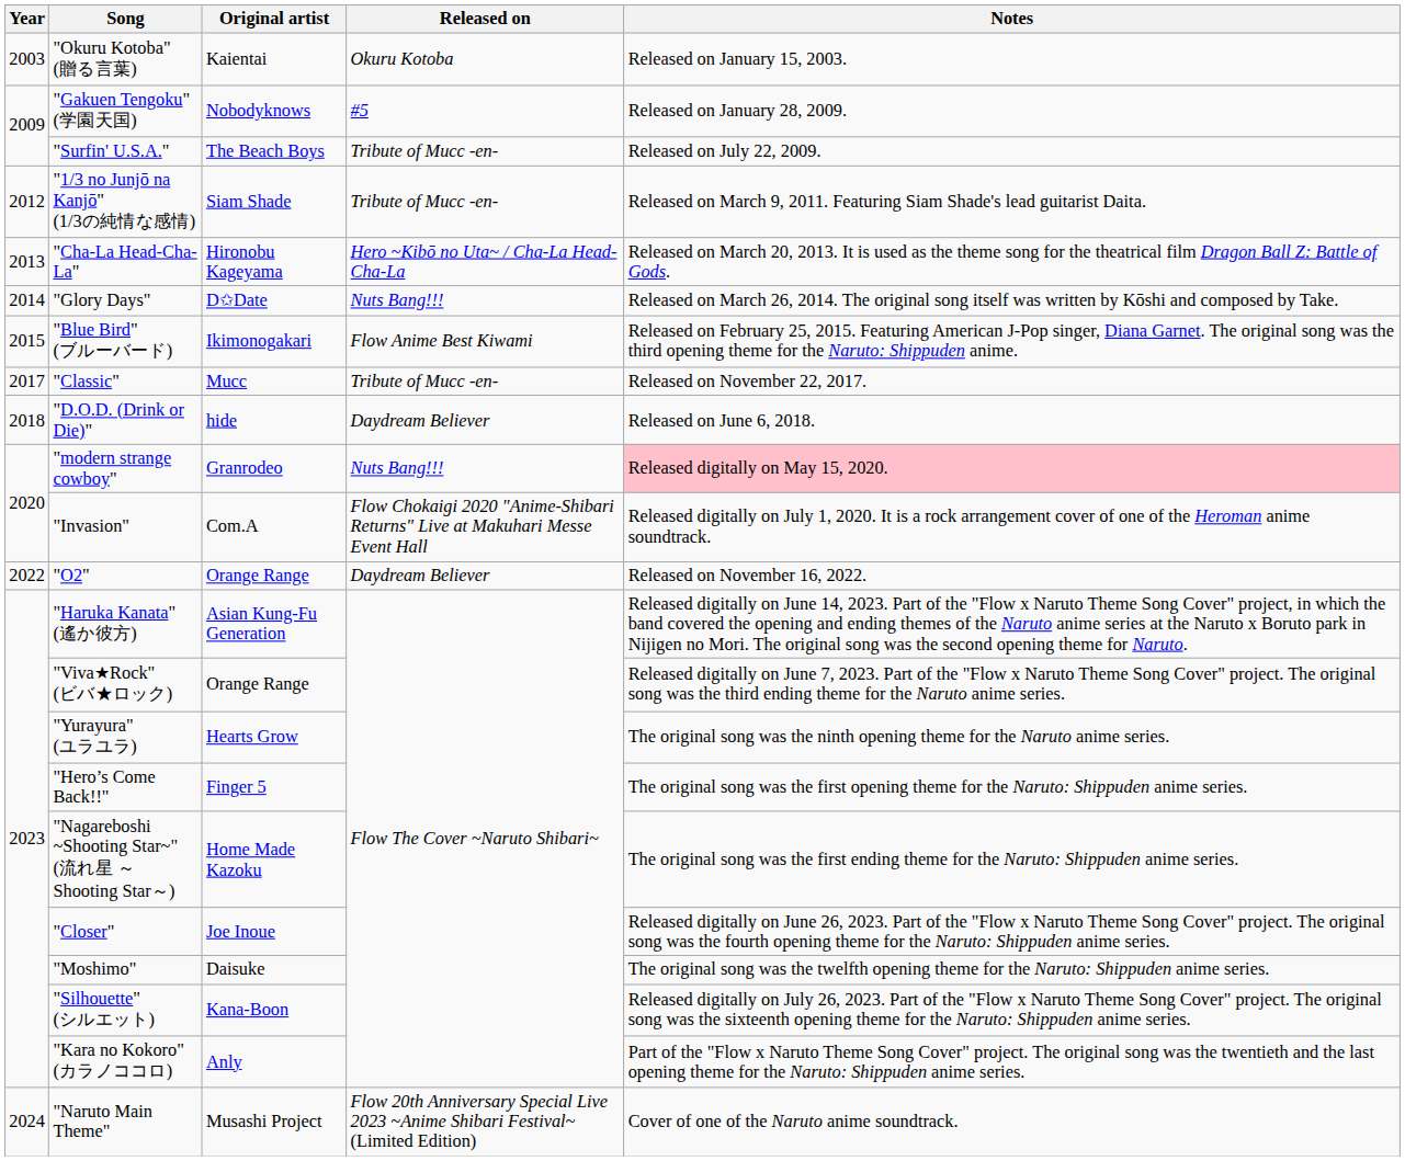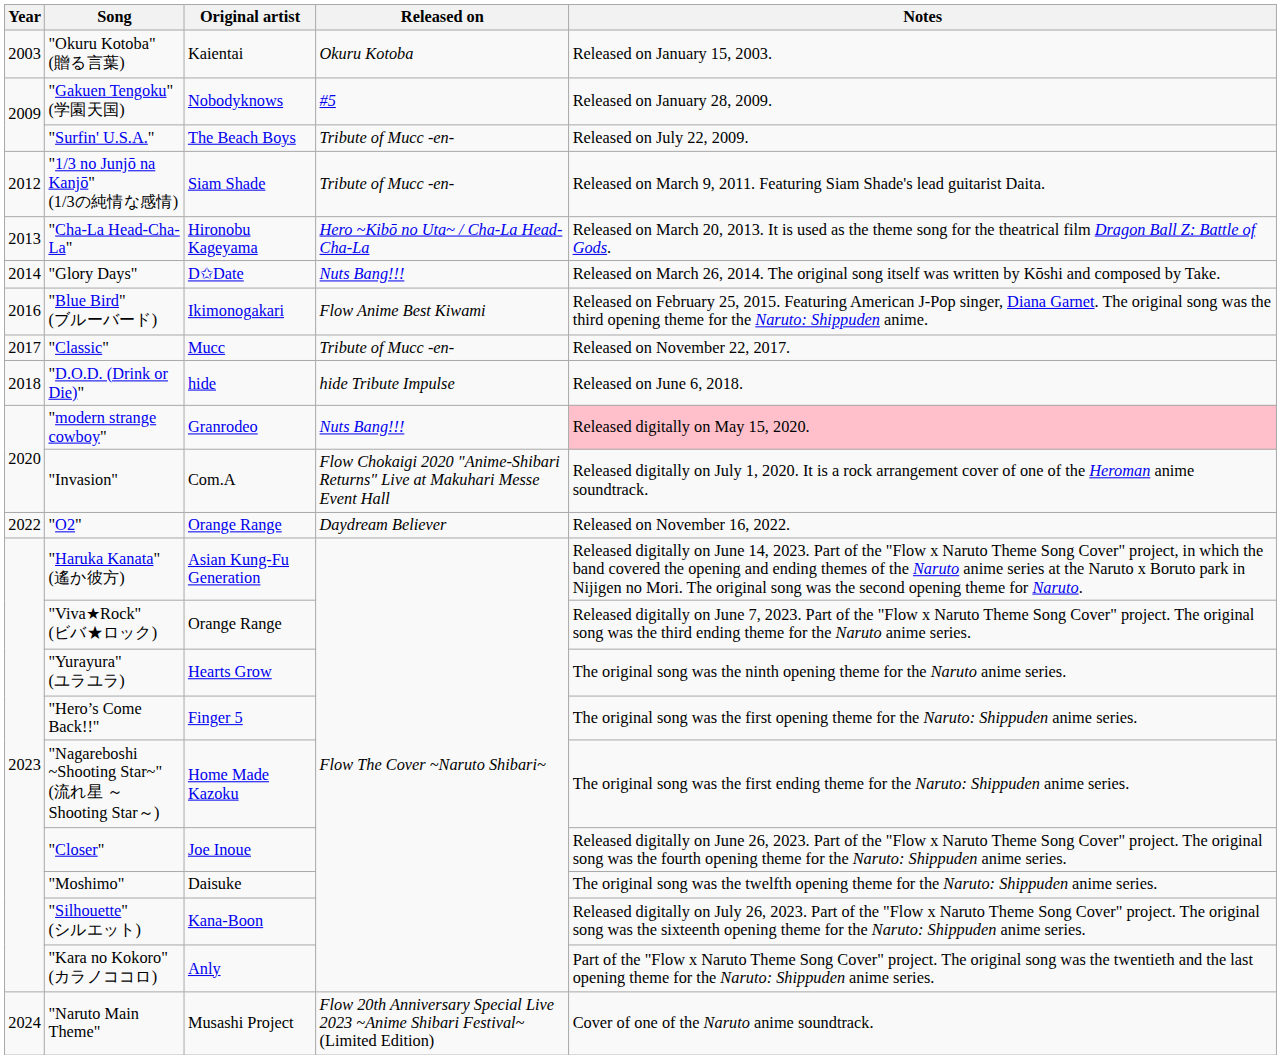 <table class="wikitable">
 <tr>
 <th>Year</th>
 <th>Song</th>
 <th>Original artist</th>
 <th>Released on</th>
 <th>Notes</th>
 </tr>
 <tr>
 <td>2003</td>
 <td>"Okuru Kotoba" <br>(贈る言葉)</td>
 <td>Kaientai</td>
 <td><em>Okuru Kotoba</em></td>
 <td>Released on January 15, 2003.</td>
 </tr>
 <tr>
 <td rowspan=2>2009</td>
 <td>"<a href='#'>Gakuen Tengoku</a>" <br>(学園天国)</td>
 <td><a href='#'>Nobodyknows</a></td>
 <td><em><a href='#'>#5</a></em></td>
 <td>Released on January 28, 2009.</td>
 </tr>
 <tr>
 <td>"<a href='#'>Surfin' U.S.A.</a>"</td>
 <td><a href='#'>The Beach Boys</a></td>
 <td><em>Tribute of Mucc -en-</em></td>
 <td>Released on July 22, 2009.</td>
 </tr>
 <tr>
 <td>2012</td>
 <td>"<a href='#'>1/3 no Junjō na Kanjō</a>" <br>(1/3の純情な感情)</td>
 <td><a href='#'>Siam Shade</a></td>
 <td><em>Tribute of Mucc -en-</em></td>
 <td>Released on March 9, 2011. Featuring Siam Shade's lead guitarist Daita.</td>
 </tr>
 <tr>
 <td>2013</td>
 <td>"<a href='#'>Cha-La Head-Cha-La</a>"</td>
 <td><a href='#'>Hironobu Kageyama</a></td>
 <td><em><a href='#'>Hero ~Kibō no Uta~ / Cha-La Head-Cha-La</a></em></td>
 <td>Released on March 20, 2013. It is used as the theme song for the theatrical film <em><a href='#'>Dragon Ball Z: Battle of Gods</a></em>.</td>
 </tr>
 <tr>
 <td>2014</td>
 <td>"Glory Days"</td>
 <td><a href='#'>D✩Date</a></td>
 <td><em><a href='#'>Nuts Bang!!!</a></em></td>
 <td>Released on March 26, 2014. The original song itself was written by Kōshi and composed by Take.</td>
 </tr>
 <tr>
-<td>2015</td>
+<td>2016</td>
 <td>"<a href='#'>Blue Bird</a>" <br>(ブルーバード)</td>
 <td><a href='#'>Ikimonogakari</a></td>
 <td><em>Flow Anime Best Kiwami</em></td>
 <td>Released on February 25, 2015. Featuring American J-Pop singer, <a href='#'>Diana Garnet</a>. The original song was the third opening theme for the <em><a href='#'>Naruto: Shippuden</a></em> anime.</td>
 </tr>
 <tr>
 <td>2017</td>
 <td>"<a href='#'>Classic</a>"</td>
 <td><a href='#'>Mucc</a></td>
 <td><em>Tribute of Mucc -en-</em></td>
 <td>Released on November 22, 2017.</td>
 </tr>
 <tr>
 <td>2018</td>
 <td>"<a href='#'>D.O.D. (Drink or Die)</a>"</td>
 <td><a href='#'>hide</a></td>
-<td><em>Daydream Believer</em></td>
+<td><em>hide Tribute Impulse</em></td>
 <td>Released on June 6, 2018.</td>
 </tr>
 <tr>
 <td rowspan=2>2020</td>
 <td>"<a href='#'>modern strange cowboy</a>"</td>
 <td><a href='#'>Granrodeo</a></td>
 <td><em><a href='#'>Nuts Bang!!!</a></em></td>
 <td style="background: pink;">Released digitally on May 15, 2020.</td>
 </tr>
 <tr>
 <td>"Invasion"</td>
 <td>Com.A</td>
 <td><em>Flow Chokaigi 2020 "Anime-Shibari Returns" Live at Makuhari Messe Event Hall</em></td>
 <td>Released digitally on July 1, 2020. It is a rock arrangement cover of one of the <em><a href='#'>Heroman</a></em> anime soundtrack.</td>
 </tr>
 <tr>
 <td>2022</td>
 <td>"<a href='#'>O2</a>"</td>
 <td><a href='#'>Orange Range</a></td>
 <td><em>Daydream Believer</em></td>
 <td>Released on November 16, 2022.</td>
 </tr>
 <tr>
 <td rowspan=9>2023</td>
 <td>"<a href='#'>Haruka Kanata</a>" <br>(遙か彼方)</td>
 <td><a href='#'>Asian Kung-Fu Generation</a></td>
 <td rowspan=9><em>Flow The Cover ~Naruto Shibari~</em></td>
 <td>Released digitally on June 14, 2023. Part of the "Flow x Naruto Theme Song Cover" project, in which the band covered the opening and ending themes of the <em><a href='#'>Naruto</a></em> anime series at the Naruto x Boruto park in Nijigen no Mori. The original song was the second opening theme for <em><a href='#'>Naruto</a></em>.</td>
 </tr>
 <tr>
 <td>"Viva★Rock" <br>(ビバ★ロック)</td>
 <td>Orange Range</td>
 <td>Released digitally on June 7, 2023. Part of the "Flow x Naruto Theme Song Cover" project. The original song was the third ending theme for the <em>Naruto</em> anime series.</td>
 </tr>
 <tr>
 <td>"Yurayura" <br>(ユラユラ)</td>
 <td><a href='#'>Hearts Grow</a></td>
 <td>The original song was the ninth opening theme for the <em>Naruto</em> anime series.</td>
 </tr>
 <tr>
 <td>"Hero’s Come Back!!"</td>
 <td><a href='#'>Finger 5</a></td>
 <td>The original song was the first opening theme for the <em>Naruto: Shippuden</em> anime series.</td>
 </tr>
 <tr>
 <td>"Nagareboshi ~Shooting Star~"<br>(流れ星 ～Shooting Star～)</td>
 <td><a href='#'>Home Made Kazoku</a></td>
 <td>The original song was the first ending theme for the <em>Naruto: Shippuden</em> anime series.</td>
 </tr>
 <tr>
 <td>"<a href='#'>Closer</a>"</td>
 <td><a href='#'>Joe Inoue</a></td>
 <td>Released digitally on June 26, 2023. Part of the "Flow x Naruto Theme Song Cover" project. The original song was the fourth opening theme for the <em>Naruto: Shippuden</em> anime series.</td>
 </tr>
 <tr>
 <td>"Moshimo"</td>
 <td>Daisuke</td>
 <td>The original song was the twelfth opening theme for the <em>Naruto: Shippuden</em> anime series.</td>
 </tr>
 <tr>
 <td>"<a href='#'>Silhouette</a>" <br>(シルエット)</td>
 <td><a href='#'>Kana-Boon</a></td>
 <td>Released digitally on July 26, 2023. Part of the "Flow x Naruto Theme Song Cover" project. The original song was the sixteenth opening theme for the <em>Naruto: Shippuden</em> anime series.</td>
 </tr>
 <tr>
 <td>"Kara no Kokoro" <br>(カラノココロ)</td>
 <td><a href='#'>Anly</a></td>
 <td>Part of the "Flow x Naruto Theme Song Cover" project. The original song was the twentieth and the last opening theme for the <em>Naruto: Shippuden</em> anime series.</td>
 </tr>
 <tr>
 <td>2024</td>
 <td>"Naruto Main Theme"</td>
 <td>Musashi Project</td>
 <td><em>Flow 20th Anniversary Special Live 2023 ~Anime Shibari Festival~</em> (Limited Edition)</td>
 <td>Cover of one of the <em>Naruto</em> anime soundtrack.</td>
 </tr>
 </table>
